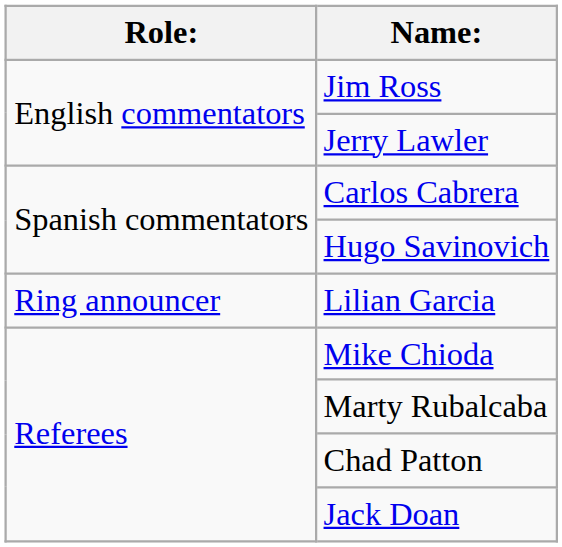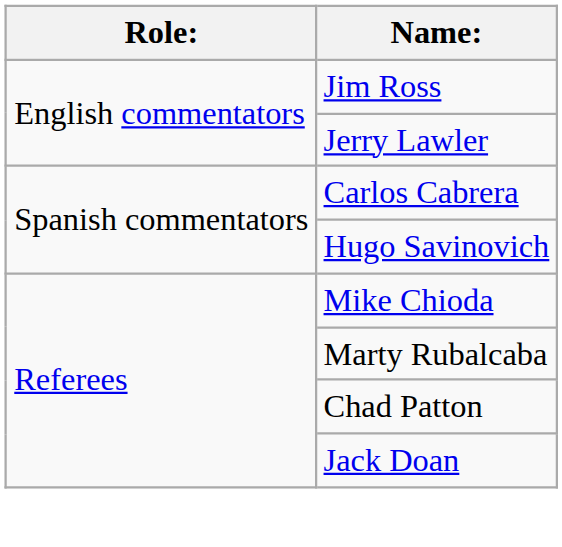 <table class="wikitable" border="1" style="font-size:90%; margin:0.5em 0 0.5em 1em; float:right; clear:right;">
 <tr>
 <th>Role:</th>
 <th>Name:</th>
 </tr>
 <tr>
 <td rowspan="2">English <a href='#'>commentators</a></td>
 <td><a href='#'>Jim Ross</a></td>
 </tr>
 <tr>
 <td><a href='#'>Jerry Lawler</a></td>
 </tr>
 <tr>
 <td rowspan="2">Spanish commentators</td>
 <td><a href='#'>Carlos Cabrera</a></td>
 </tr>
 <tr>
 <td><a href='#'>Hugo Savinovich</a></td>
 </tr>
 <tr>
-<td><a href='#'>Ring announcer</a></td>
-<td><a href='#'>Lilian Garcia</a></td>
-</tr>
-<tr>
 <td rowspan="4"><a href='#'>Referees</a></td>
 <td><a href='#'>Mike Chioda</a></td>
 </tr>
 <tr>
 <td>Marty Rubalcaba</td>
 </tr>
 <tr>
 <td>Chad Patton</td>
 </tr>
 <tr>
 <td><a href='#'>Jack Doan</a></td>
 </tr>
 </table>
